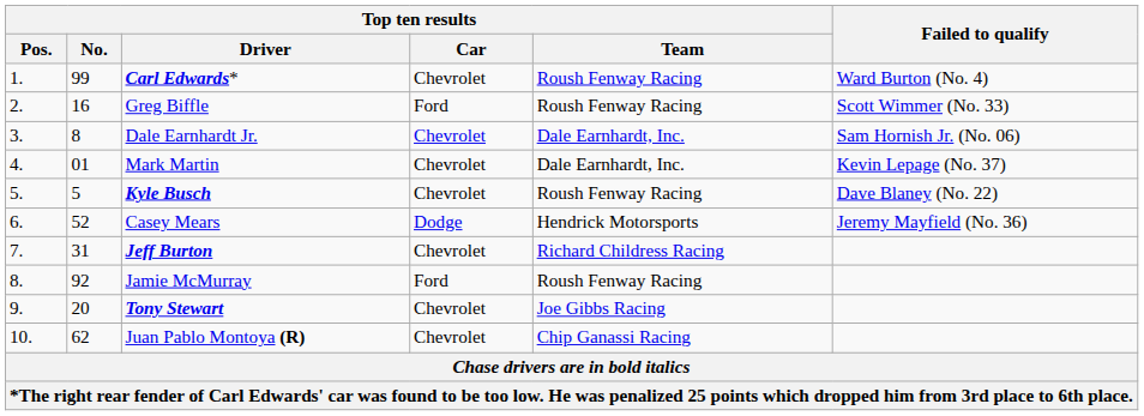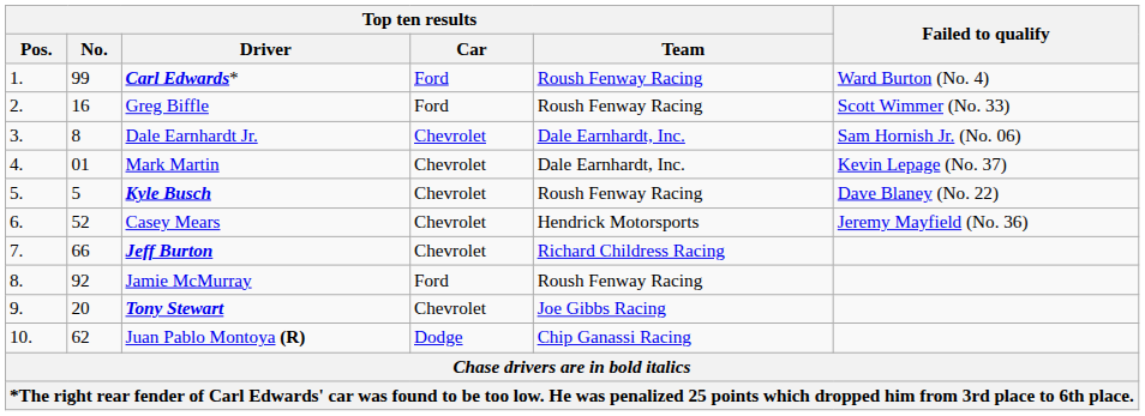 <table class="wikitable">
 <tr>
 <th colspan=5>Top ten results</th>
 <th rowspan=2>Failed to qualify</th>
 </tr>
 <tr>
 <th>Pos.</th>
 <th>No.</th>
 <th>Driver</th>
 <th>Car</th>
 <th>Team</th>
 </tr>
 <tr>
 <td>1.</td>
 <td>99</td>
 <td><strong><em><a href='#'>Carl Edwards</a></em></strong>*</td>
-<td>Chevrolet</td>
+<td><a href='#'>Ford</a></td>
 <td><a href='#'>Roush Fenway Racing</a></td>
 <td><a href='#'>Ward Burton</a> (No. 4)</td>
 </tr>
 <tr>
 <td>2.</td>
 <td>16</td>
 <td><a href='#'>Greg Biffle</a></td>
 <td>Ford</td>
 <td>Roush Fenway Racing</td>
 <td><a href='#'>Scott Wimmer</a> (No. 33)</td>
 </tr>
 <tr>
 <td>3.</td>
 <td>8</td>
 <td><a href='#'>Dale Earnhardt Jr.</a></td>
 <td><a href='#'>Chevrolet</a></td>
 <td><a href='#'>Dale Earnhardt, Inc.</a></td>
 <td><a href='#'>Sam Hornish Jr.</a> (No. 06)</td>
 </tr>
 <tr>
 <td>4.</td>
 <td>01</td>
 <td><a href='#'>Mark Martin</a></td>
 <td>Chevrolet</td>
 <td>Dale Earnhardt, Inc.</td>
 <td><a href='#'>Kevin Lepage</a> (No. 37)</td>
 </tr>
 <tr>
 <td>5.</td>
 <td>5</td>
 <td><strong><em><a href='#'>Kyle Busch</a></em></strong></td>
 <td>Chevrolet</td>
 <td>Roush Fenway Racing</td>
 <td><a href='#'>Dave Blaney</a> (No. 22)</td>
 </tr>
 <tr>
 <td>6.</td>
 <td>52</td>
 <td><a href='#'>Casey Mears</a></td>
-<td><a href='#'>Dodge</a></td>
+<td>Chevrolet</td>
 <td>Hendrick Motorsports</td>
 <td><a href='#'>Jeremy Mayfield</a> (No. 36)</td>
 </tr>
 <tr>
 <td>7.</td>
-<td>31</td>
+<td>66</td>
 <td><strong><em><a href='#'>Jeff Burton</a></em></strong></td>
 <td>Chevrolet</td>
 <td><a href='#'>Richard Childress Racing</a></td>
 <td></td>
 </tr>
 <tr>
 <td>8.</td>
 <td>92</td>
 <td><a href='#'>Jamie McMurray</a></td>
 <td>Ford</td>
 <td>Roush Fenway Racing</td>
 <td></td>
 </tr>
 <tr>
 <td>9.</td>
 <td>20</td>
 <td><strong><em><a href='#'>Tony Stewart</a></em></strong></td>
 <td>Chevrolet</td>
 <td><a href='#'>Joe Gibbs Racing</a></td>
 <td></td>
 </tr>
 <tr>
 <td>10.</td>
 <td>62</td>
 <td><a href='#'>Juan Pablo Montoya</a> <strong>(R)</strong></td>
-<td>Chevrolet</td>
+<td><a href='#'>Dodge</a></td>
 <td><a href='#'>Chip Ganassi Racing</a></td>
 <td></td>
 </tr>
 <tr>
 <th colspan=6><em> Chase drivers are in <strong>bold italics<strong><em></th>
 </tr>
 <tr>
 <th colspan=6>*The right rear fender of Carl Edwards' car was found to be too low. He was penalized 25 points which dropped him from 3rd place to 6th place.</th>
 </tr>
 </table>
